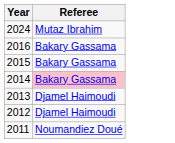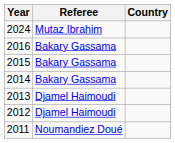 <table class="wikitable">
 <tr>
 <th>Year</th>
 <th>Referee</th>
+<th>Country</th>
 </tr>
 <tr>
 <td>2024</td>
 <td><a href='#'>Mutaz Ibrahim</a></td>
+<td></td>
 </tr>
 <tr>
 <td>2016</td>
 <td><a href='#'>Bakary Gassama</a></td>
+<td></td>
 </tr>
 <tr>
 <td>2015</td>
 <td><a href='#'>Bakary Gassama</a></td>
+<td></td>
 </tr>
 <tr>
 <td>2014</td>
-<td style="background: pink;"><a href='#'>Bakary Gassama</a></td>
+<td><a href='#'>Bakary Gassama</a></td>
+<td></td>
 </tr>
 <tr>
 <td>2013</td>
 <td><a href='#'>Djamel Haimoudi</a></td>
+<td></td>
 </tr>
 <tr>
 <td>2012</td>
 <td><a href='#'>Djamel Haimoudi</a></td>
+<td></td>
 </tr>
 <tr>
 <td>2011</td>
 <td><a href='#'>Noumandiez Doué</a></td>
+<td></td>
 </tr>
 </table>
